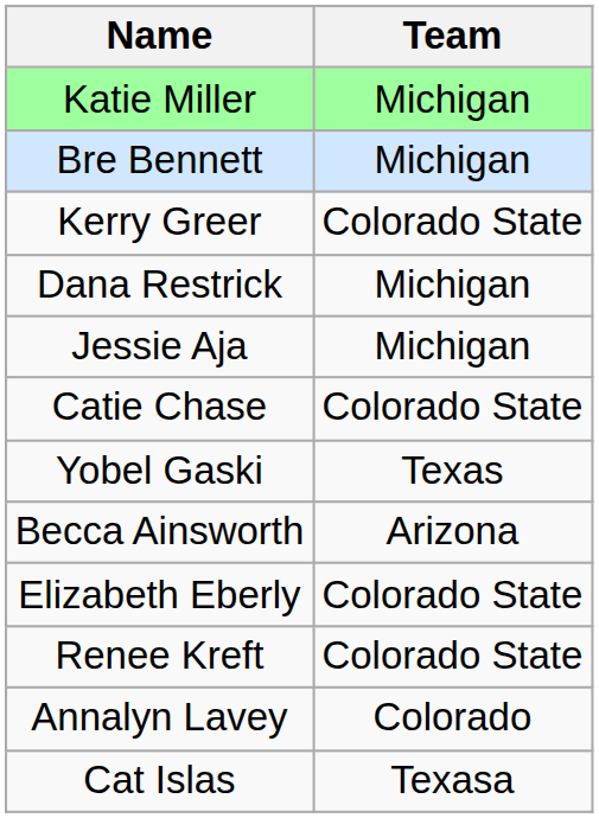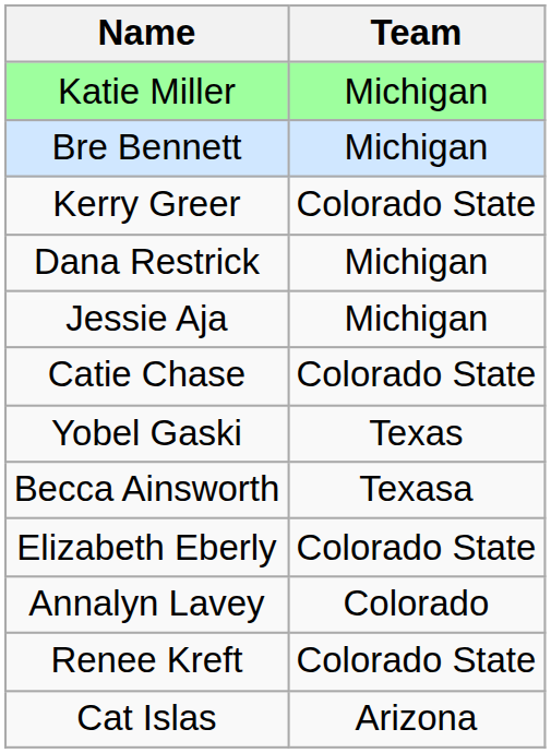 <table class="wikitable" style="text-align:center">
 <tr>
 <th>Name</th>
 <th>Team</th>
 </tr>
 <tr bgcolor="#9eff9e">
 <td>Katie Miller</td>
 <td>Michigan</td>
 </tr>
 <tr style="background:#d0e7ff">
 <td>Bre Bennett</td>
 <td>Michigan</td>
 </tr>
 <tr>
 <td>Kerry Greer</td>
 <td>Colorado State</td>
 </tr>
 <tr>
 <td>Dana Restrick</td>
 <td>Michigan</td>
 </tr>
 <tr>
 <td>Jessie Aja</td>
 <td>Michigan</td>
 </tr>
 <tr>
 <td>Catie Chase</td>
 <td>Colorado State</td>
 </tr>
 <tr>
 <td>Yobel Gaski</td>
 <td>Texas</td>
 </tr>
 <tr>
 <td>Becca Ainsworth</td>
-<td>Arizona</td>
+<td>Texasa</td>
 </tr>
 <tr>
 <td>Elizabeth Eberly</td>
-<td>Colorado State</td>
-</tr>
-<tr>
-<td>Renee Kreft</td>
 <td>Colorado State</td>
 </tr>
 <tr>
 <td>Annalyn Lavey</td>
 <td>Colorado</td>
 </tr>
 <tr>
+<td>Renee Kreft</td>
+<td>Colorado State</td>
+</tr>
+<tr>
 <td>Cat Islas</td>
-<td>Texasa</td>
+<td>Arizona</td>
 </tr>
 </table>
